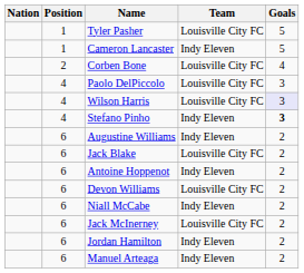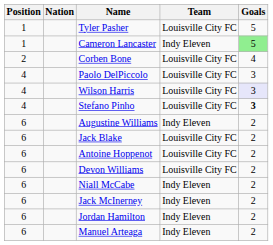 <table class="wikitable" style="text-align: center;">
 <tr>
+<th>Position</th>
 <th>Nation</th>
-<th>Position</th>
 <th>Name</th>
 <th>Team</th>
 <th>Goals</th>
 </tr>
 <tr>
+<td>1</td>
 <td align="left"></td>
-<td>1</td>
 <td align="left"><a href='#'>Tyler Pasher</a></td>
 <td align="left">Louisville City FC</td>
 <td>5</td>
 </tr>
 <tr>
+<td>1</td>
 <td align="left"></td>
-<td>1</td>
 <td align="left"><a href='#'>Cameron Lancaster</a></td>
 <td align="left">Indy Eleven</td>
-<td>5</td>
+<td style="background: lightgreen;">5</td>
 </tr>
 <tr>
+<td>2</td>
 <td align="left"></td>
-<td>2</td>
 <td align="left"><a href='#'>Corben Bone</a></td>
 <td align="left">Louisville City FC</td>
 <td>4</td>
 </tr>
 <tr>
+<td>4</td>
 <td align="left"></td>
-<td>4</td>
 <td align="left"><a href='#'>Paolo DelPiccolo</a></td>
 <td align="left">Louisville City FC</td>
 <td>3</td>
 </tr>
 <tr>
+<td>4</td>
 <td align="left"></td>
-<td>4</td>
 <td align="left"><a href='#'>Wilson Harris</a></td>
 <td align="left">Louisville City FC</td>
 <td style="background: lavender;">3</td>
 </tr>
 <tr>
+<td>4</td>
 <td align="left"></td>
-<td>4</td>
 <td align="left"><a href='#'>Stefano Pinho</a></td>
-<td align="left">Indy Eleven</td>
+<td align="left">Louisville City FC</td>
 <td><strong>3</strong></td>
 </tr>
 <tr>
+<td>6</td>
 <td align="left"></td>
-<td>6</td>
 <td align="left"><a href='#'>Augustine Williams</a></td>
 <td align="left">Indy Eleven</td>
 <td>2</td>
 </tr>
 <tr>
+<td>6</td>
 <td align="left"></td>
-<td>6</td>
 <td align="left"><a href='#'>Jack Blake</a></td>
 <td align="left">Louisville City FC</td>
 <td>2</td>
 </tr>
 <tr>
+<td>6</td>
 <td align="left"></td>
-<td>6</td>
 <td align="left"><a href='#'>Antoine Hoppenot</a></td>
-<td align="left">Indy Eleven</td>
+<td align="left">Louisville City FC</td>
 <td>2</td>
 </tr>
 <tr>
+<td>6</td>
 <td align="left"></td>
-<td>6</td>
 <td align="left"><a href='#'>Devon Williams</a></td>
 <td align="left">Louisville City FC</td>
 <td>2</td>
 </tr>
 <tr>
+<td>6</td>
 <td align="left"></td>
-<td>6</td>
 <td align="left"><a href='#'>Niall McCabe</a></td>
 <td align="left">Indy Eleven</td>
 <td>2</td>
 </tr>
 <tr>
+<td>6</td>
 <td align="left"></td>
-<td>6</td>
 <td align="left"><a href='#'>Jack McInerney</a></td>
-<td align="left">Louisville City FC</td>
+<td align="left">Indy Eleven</td>
 <td>2</td>
 </tr>
 <tr>
+<td>6</td>
 <td align="left"></td>
-<td>6</td>
 <td align="left"><a href='#'>Jordan Hamilton</a></td>
 <td align="left">Indy Eleven</td>
 <td>2</td>
 </tr>
 <tr>
+<td>6</td>
 <td align="left"></td>
-<td>6</td>
 <td align="left"><a href='#'>Manuel Arteaga</a></td>
 <td align="left">Indy Eleven</td>
 <td>2</td>
 </tr>
 </table>
